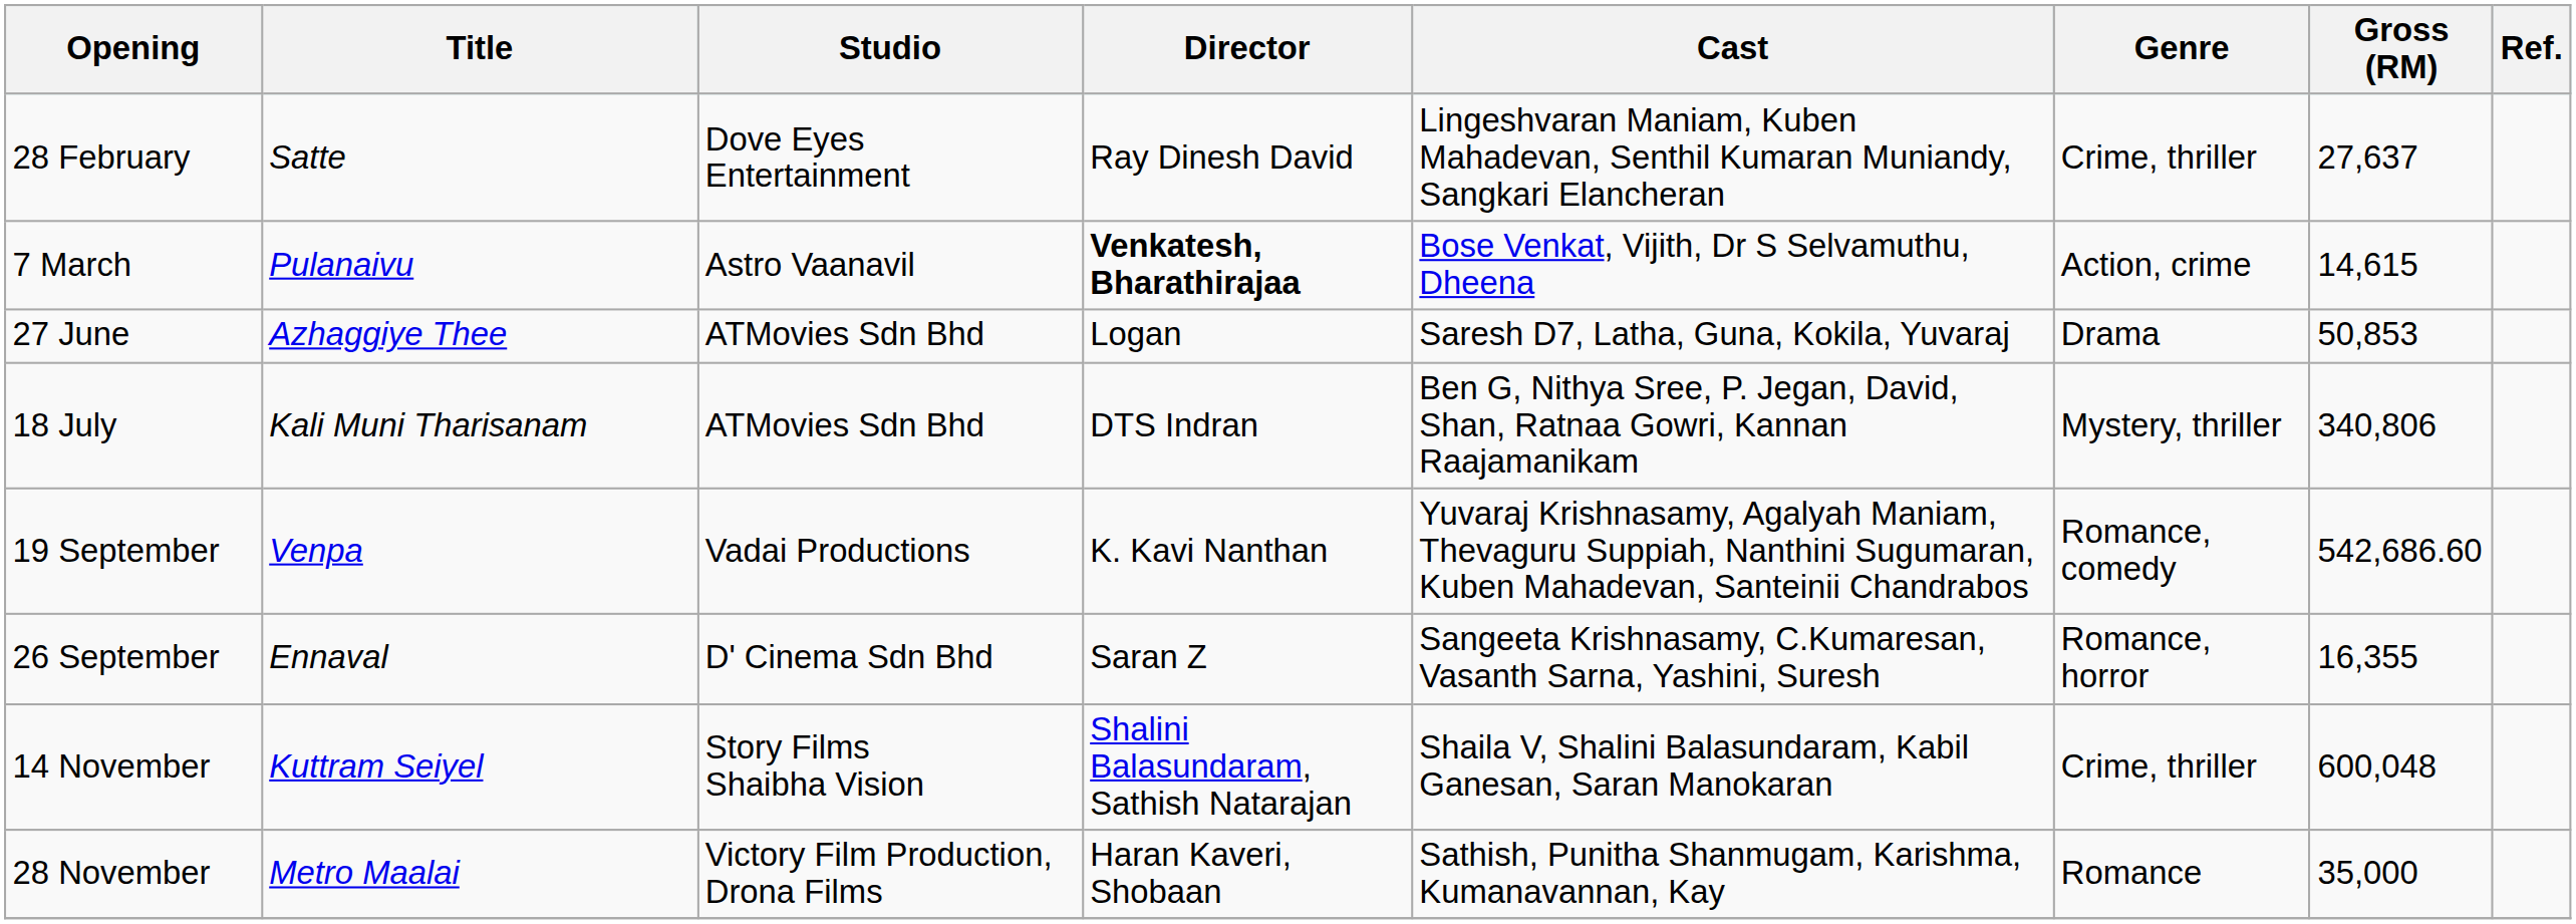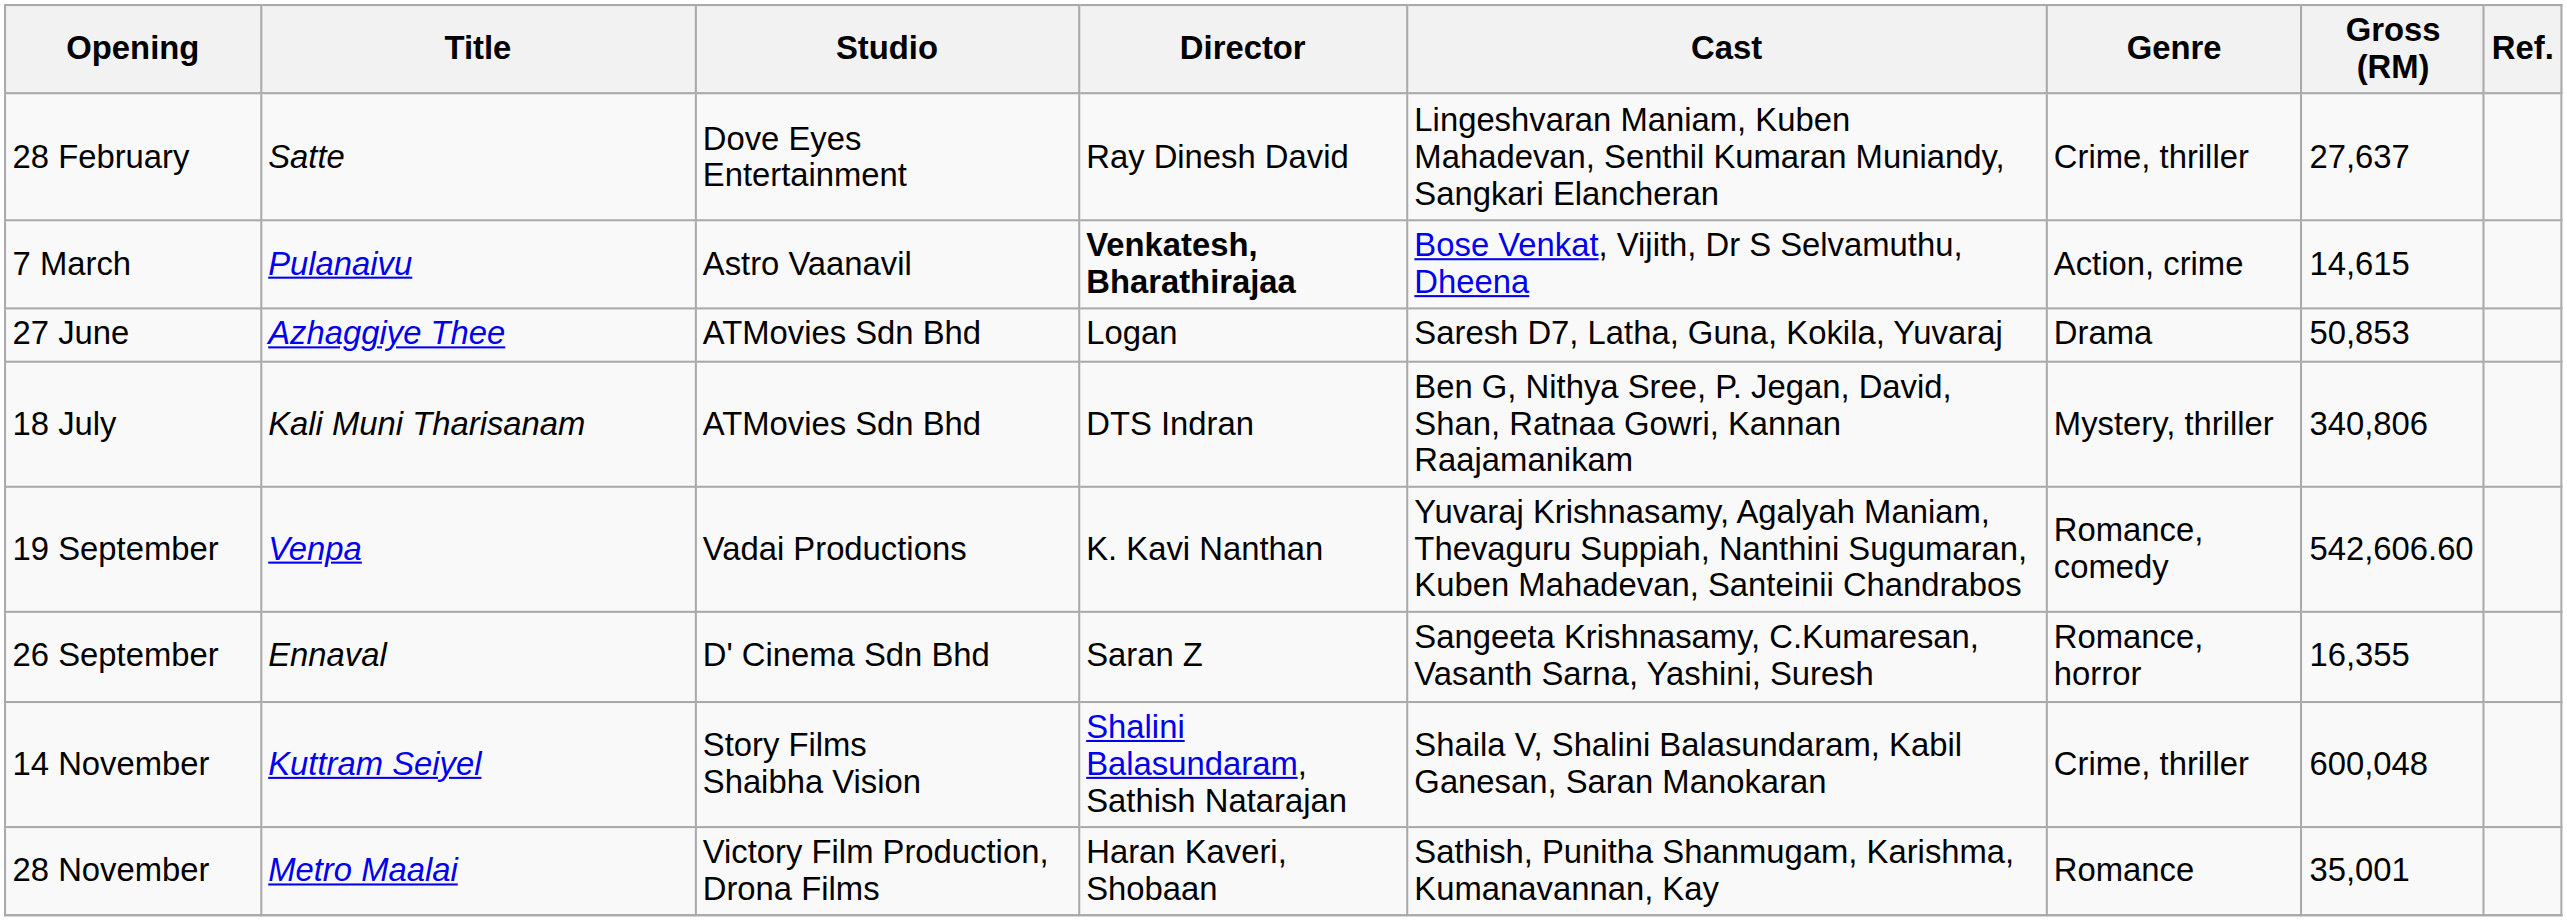 <table class="wikitable">
 <tr style="background:#b0e0e6; text-align:center;">
 <th style="width:10%;">Opening</th>
 <th style="width:17%;">Title</th>
 <th style="width:15%;">Studio</th>
 <th>Director</th>
 <th>Cast</th>
 <th style="width:10%;">Genre</th>
 <th>Gross (RM)</th>
 <th>Ref.</th>
 </tr>
 <tr>
 <td>28 February</td>
 <td><em>Satte</em></td>
 <td>Dove Eyes Entertainment</td>
 <td>Ray Dinesh David</td>
 <td>Lingeshvaran Maniam, Kuben Mahadevan, Senthil Kumaran Muniandy, Sangkari Elancheran</td>
 <td>Crime, thriller</td>
 <td>27,637</td>
 <td></td>
 </tr>
 <tr>
 <td>7 March</td>
 <td><em><a href='#'>Pulanaivu</a></em></td>
 <td>Astro Vaanavil</td>
 <td><strong>Venkatesh, Bharathirajaa</strong></td>
 <td><a href='#'>Bose Venkat</a>, Vijith, Dr S Selvamuthu, <a href='#'>Dheena</a></td>
 <td>Action, crime</td>
 <td>14,615</td>
 <td></td>
 </tr>
 <tr>
 <td>27 June</td>
 <td><em><a href='#'>Azhaggiye Thee</a></em></td>
 <td>ATMovies Sdn Bhd</td>
 <td>Logan</td>
 <td>Saresh D7, Latha, Guna, Kokila, Yuvaraj</td>
 <td>Drama</td>
 <td>50,853</td>
 <td></td>
 </tr>
 <tr>
 <td>18 July</td>
 <td><em>Kali Muni Tharisanam</em></td>
 <td>ATMovies Sdn Bhd</td>
 <td>DTS Indran</td>
 <td>Ben G, Nithya Sree, P. Jegan, David, Shan, Ratnaa Gowri, Kannan Raajamanikam</td>
 <td>Mystery, thriller</td>
 <td>340,806</td>
 <td></td>
 </tr>
 <tr>
 <td>19 September</td>
 <td><em><a href='#'>Venpa</a></em></td>
 <td>Vadai Productions</td>
 <td>K. Kavi Nanthan</td>
 <td>Yuvaraj Krishnasamy, Agalyah Maniam, Thevaguru Suppiah, Nanthini Sugumaran, Kuben Mahadevan, Santeinii Chandrabos</td>
 <td>Romance, comedy</td>
-<td>542,686.60</td>
+<td>542,606.60</td>
 <td></td>
 </tr>
 <tr>
 <td>26 September</td>
 <td><em>Ennaval</em></td>
 <td>D' Cinema Sdn Bhd</td>
 <td>Saran Z</td>
 <td>Sangeeta Krishnasamy, C.Kumaresan, Vasanth Sarna, Yashini, Suresh</td>
 <td>Romance, horror</td>
 <td>16,355</td>
 <td></td>
 </tr>
 <tr>
 <td>14 November</td>
 <td><em><a href='#'>Kuttram Seiyel</a></em></td>
 <td>Story Films<br>Shaibha Vision</td>
 <td><a href='#'>Shalini Balasundaram</a>, Sathish Natarajan</td>
 <td>Shaila V, Shalini Balasundaram, Kabil Ganesan, Saran Manokaran</td>
 <td>Crime, thriller</td>
 <td>600,048</td>
 <td></td>
 </tr>
 <tr>
 <td>28 November</td>
 <td><em><a href='#'>Metro Maalai</a></em></td>
 <td>Victory Film Production, Drona Films</td>
 <td>Haran Kaveri, Shobaan</td>
 <td>Sathish, Punitha Shanmugam, Karishma, Kumanavannan, Kay</td>
 <td>Romance</td>
-<td>35,000</td>
+<td>35,001</td>
 <td></td>
 </tr>
 <tr>
 </tr>
 </table>
